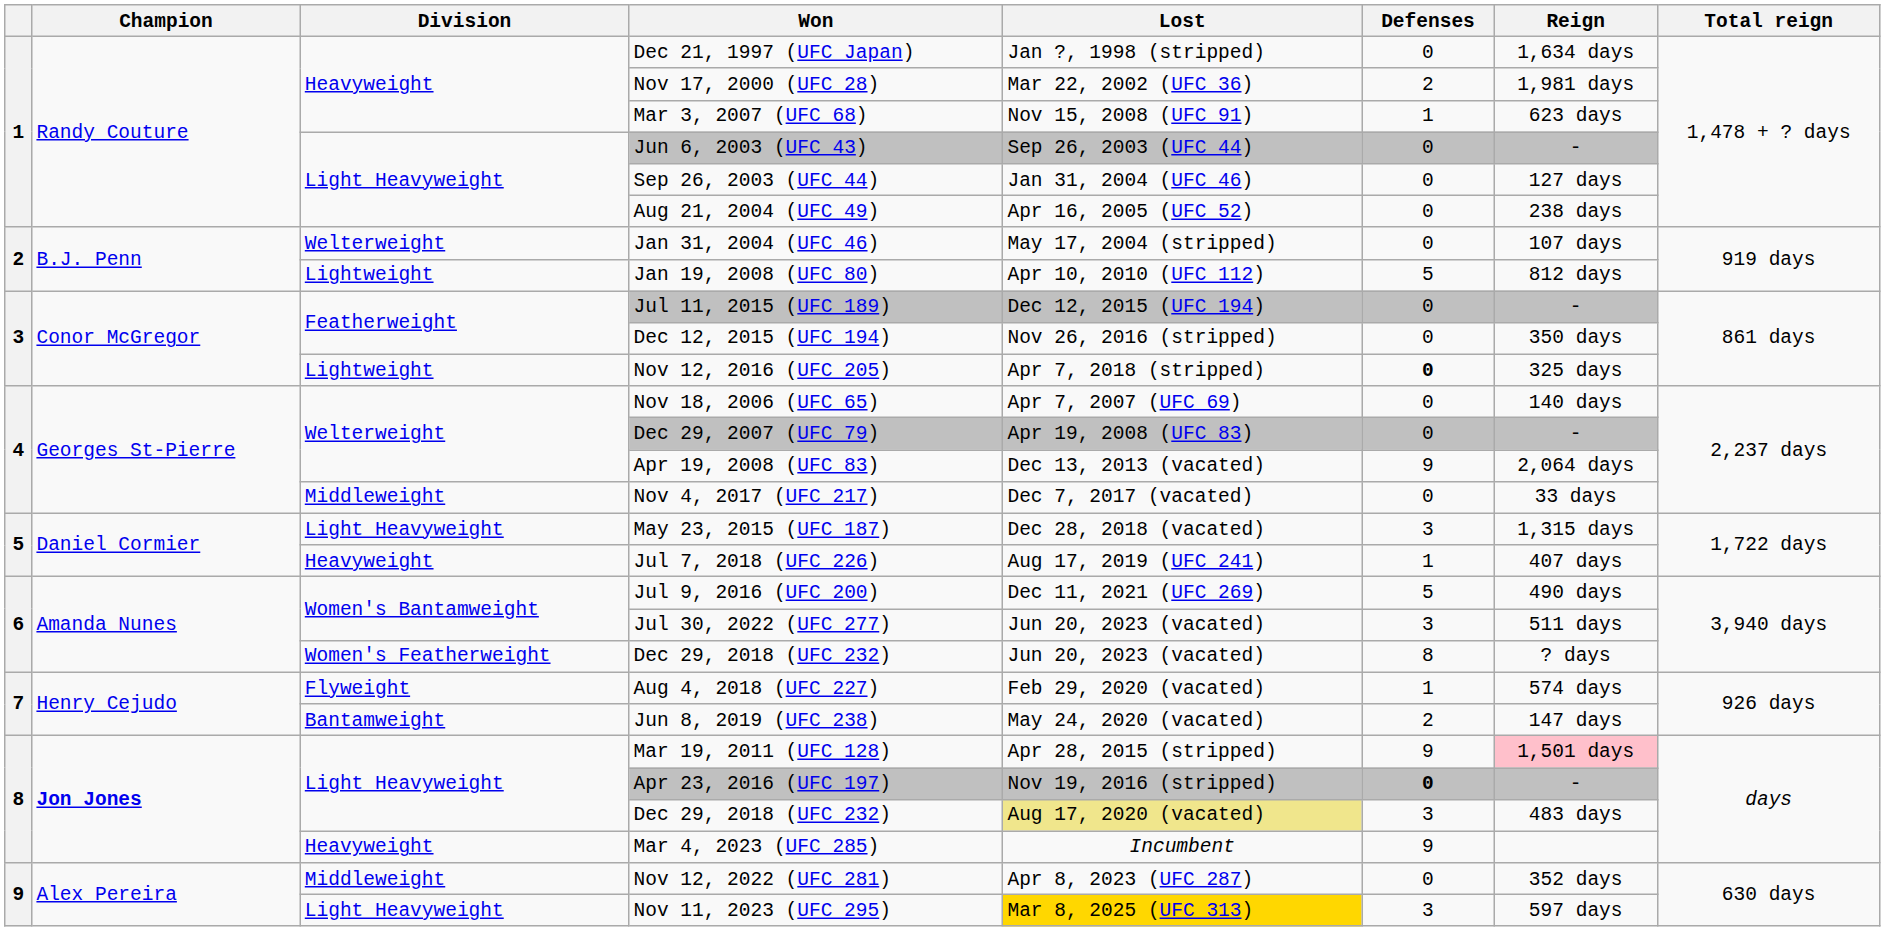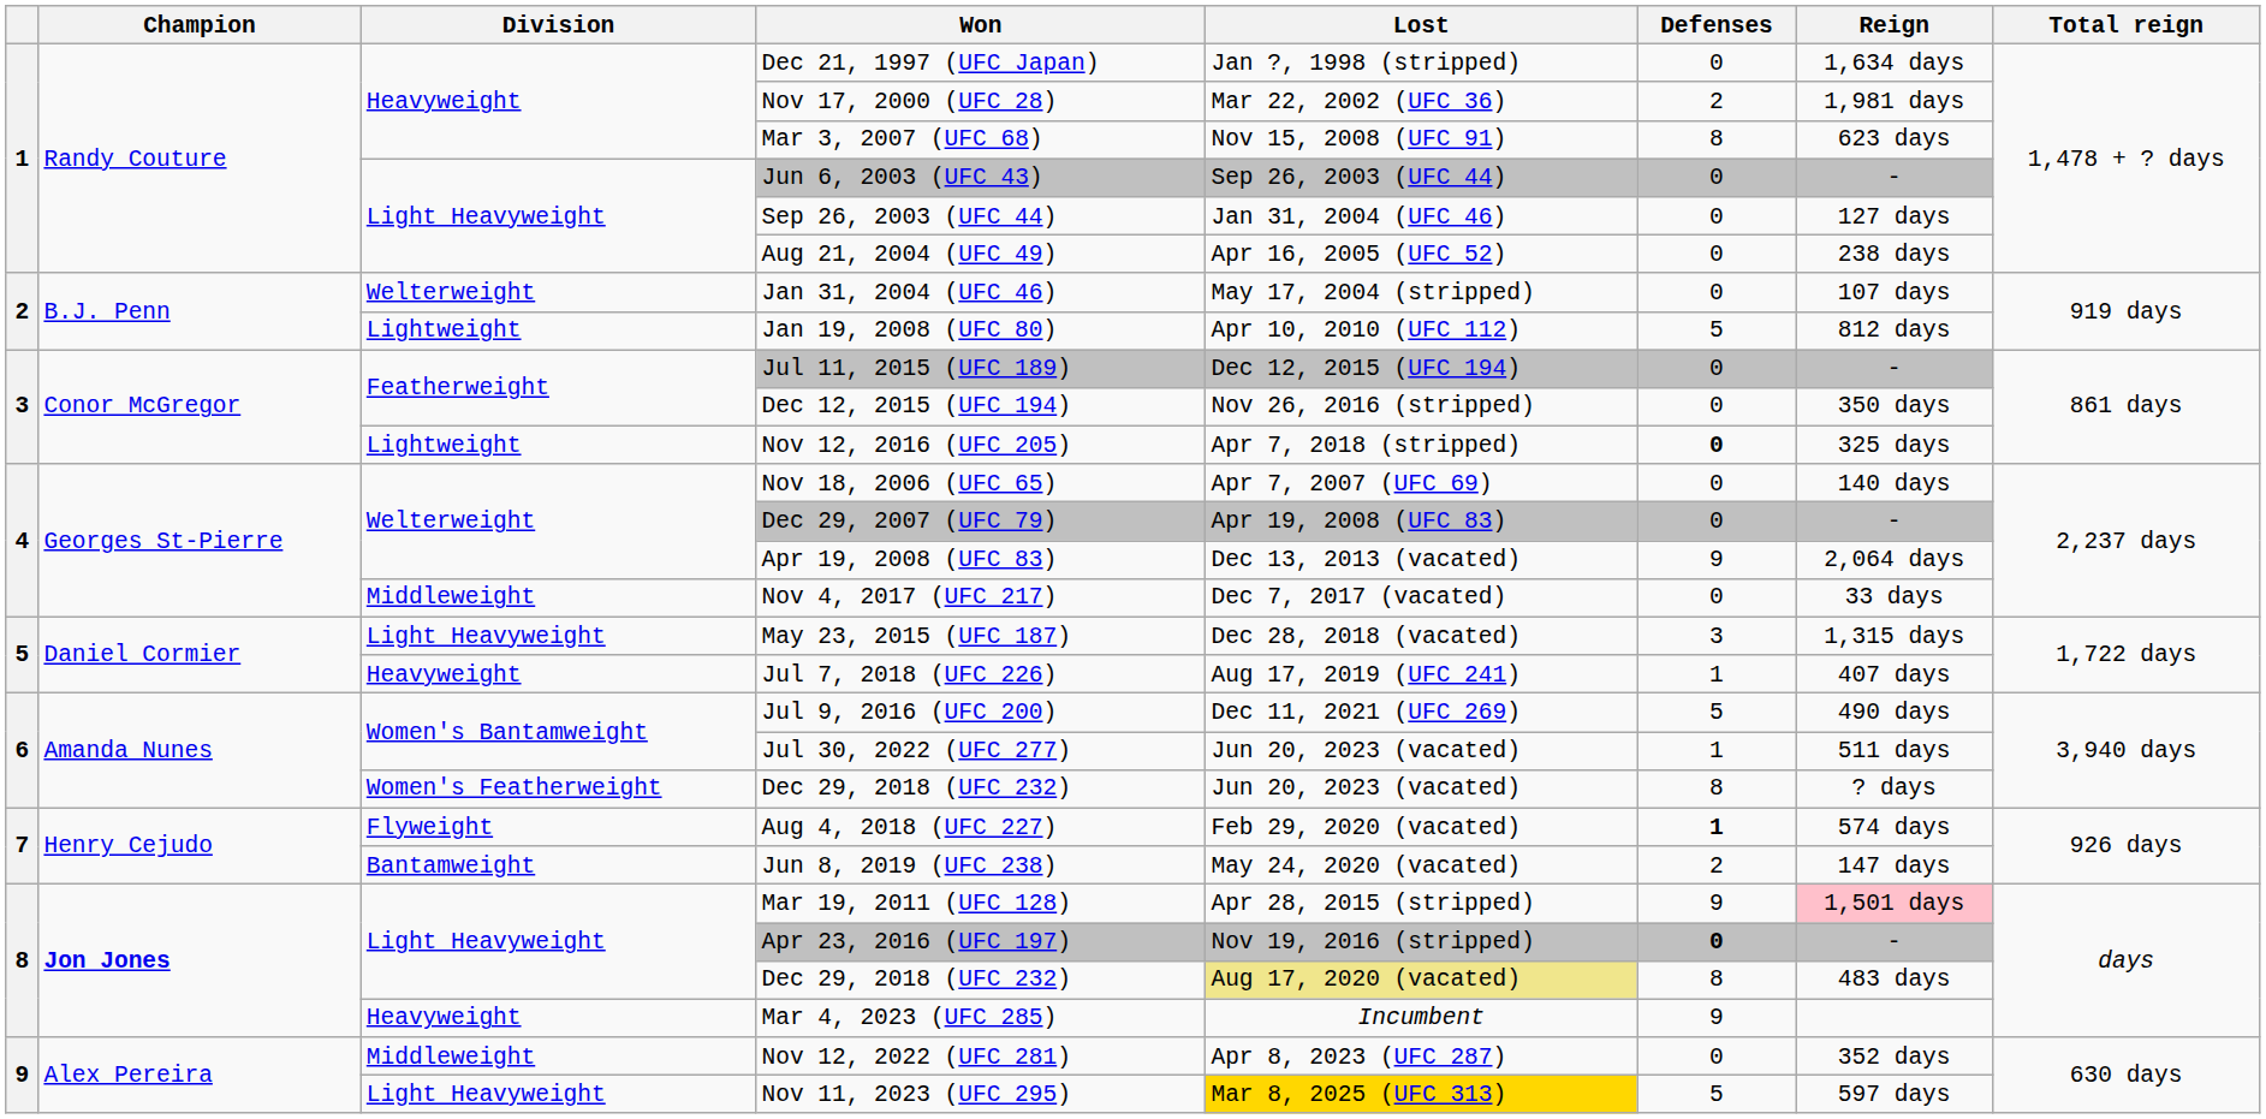 <table class="wikitable" style="width:99%;">
 <tr>
 <th></th>
 <th>Champion</th>
 <th>Division</th>
 <th>Won</th>
 <th>Lost</th>
 <th>Defenses</th>
 <th>Reign</th>
 <th>Total reign</th>
 </tr>
 <tr>
 <th rowspan="6"><strong>1</strong></th>
 <td rowspan=6> <a href='#'>Randy Couture</a></td>
 <td rowspan=3><a href='#'>Heavyweight</a></td>
 <td>Dec 21, 1997 (<a href='#'>UFC Japan</a>)</td>
 <td>Jan ?, 1998 (stripped)</td>
 <td align=center>0</td>
 <td align=center>1,634 days</td>
 <td rowspan=6 align=center>1,478 + ? days</td>
 </tr>
 <tr>
 <td>Nov 17, 2000 (<a href='#'>UFC 28</a>)</td>
 <td>Mar 22, 2002 (<a href='#'>UFC 36</a>)</td>
 <td align=center>2</td>
 <td align=center>1,981 days</td>
 </tr>
 <tr>
 <td>Mar 3, 2007 (<a href='#'>UFC 68</a>)</td>
 <td>Nov 15, 2008 (<a href='#'>UFC 91</a>)</td>
-<td align=center>1</td>
+<td align=center>8</td>
 <td align=center>623 days</td>
 </tr>
 <tr>
 <td rowspan=3><a href='#'>Light Heavyweight</a></td>
 <td bgcolor=#C0C0C0>Jun 6, 2003 (<a href='#'>UFC 43</a>)</td>
 <td bgcolor=#C0C0C0>Sep 26, 2003 (<a href='#'>UFC 44</a>)</td>
 <td bgcolor=#C0C0C0 align=center>0</td>
 <td bgcolor=#C0C0C0 align=center>-</td>
 </tr>
 <tr>
 <td>Sep 26, 2003 (<a href='#'>UFC 44</a>)</td>
 <td>Jan 31, 2004 (<a href='#'>UFC 46</a>)</td>
 <td align=center>0</td>
 <td align=center>127 days</td>
 </tr>
 <tr>
 <td>Aug 21, 2004 (<a href='#'>UFC 49</a>)</td>
 <td>Apr 16, 2005 (<a href='#'>UFC 52</a>)</td>
 <td align=center>0</td>
 <td align=center>238 days</td>
 </tr>
 <tr>
 <th rowspan="2"><strong>2</strong></th>
 <td rowspan=2> <a href='#'>B.J. Penn</a></td>
 <td><a href='#'>Welterweight</a></td>
 <td>Jan 31, 2004 (<a href='#'>UFC 46</a>)</td>
 <td>May 17, 2004 (stripped)</td>
 <td align=center>0</td>
 <td align=center>107 days</td>
 <td rowspan=2 align=center>919 days</td>
 </tr>
 <tr>
 <td><a href='#'>Lightweight</a></td>
 <td>Jan 19, 2008 (<a href='#'>UFC 80</a>)</td>
 <td>Apr 10, 2010 (<a href='#'>UFC 112</a>)</td>
 <td align=center>5</td>
 <td align=center>812 days</td>
 </tr>
 <tr>
 <th rowspan="3"><strong>3</strong></th>
 <td rowspan=3> <a href='#'>Conor McGregor</a></td>
 <td rowspan=2><a href='#'>Featherweight</a></td>
 <td bgcolor=#C0C0C0>Jul 11, 2015 (<a href='#'>UFC 189</a>)</td>
 <td bgcolor=#C0C0C0>Dec 12, 2015 (<a href='#'>UFC 194</a>)</td>
 <td bgcolor=#C0C0C0 align=center>0</td>
 <td bgcolor=#C0C0C0 align=center>-</td>
 <td rowspan=3 align=center>861 days</td>
 </tr>
 <tr>
 <td>Dec 12, 2015 (<a href='#'>UFC 194</a>)</td>
 <td>Nov 26, 2016 (stripped)</td>
 <td align=center>0</td>
 <td align=center>350 days</td>
 </tr>
 <tr>
 <td><a href='#'>Lightweight</a></td>
 <td>Nov 12, 2016 (<a href='#'>UFC 205</a>)</td>
 <td>Apr 7, 2018 (stripped)</td>
 <td align=center><strong>0</strong></td>
 <td align=center>325 days</td>
 </tr>
 <tr>
 <th rowspan="4"><strong>4</strong></th>
 <td rowspan=4> <a href='#'>Georges St-Pierre</a></td>
 <td rowspan=3><a href='#'>Welterweight</a></td>
 <td>Nov 18, 2006 (<a href='#'>UFC 65</a>)</td>
 <td>Apr 7, 2007 (<a href='#'>UFC 69</a>)</td>
 <td align=center>0</td>
 <td align=center>140 days</td>
 <td rowspan=4 align=center>2,237 days</td>
 </tr>
 <tr>
 <td bgcolor=#C0C0C0>Dec 29, 2007 (<a href='#'>UFC 79</a>)</td>
 <td bgcolor=#C0C0C0>Apr 19, 2008 (<a href='#'>UFC 83</a>)</td>
 <td bgcolor=#C0C0C0 align=center>0</td>
 <td bgcolor=#C0C0C0 align=center>-</td>
 </tr>
 <tr>
 <td>Apr 19, 2008 (<a href='#'>UFC 83</a>)</td>
 <td>Dec 13, 2013 (vacated)</td>
 <td align=center>9</td>
 <td align=center>2,064 days</td>
 </tr>
 <tr>
 <td><a href='#'>Middleweight</a></td>
 <td>Nov 4, 2017 (<a href='#'>UFC 217</a>)</td>
 <td>Dec 7, 2017 (vacated)</td>
 <td align=center>0</td>
 <td align=center>33 days</td>
 </tr>
 <tr>
 <th rowspan="2"><strong>5</strong></th>
 <td rowspan=2> <a href='#'>Daniel Cormier</a></td>
 <td><a href='#'>Light Heavyweight</a></td>
 <td>May 23, 2015 (<a href='#'>UFC 187</a>)</td>
 <td>Dec 28, 2018 (vacated)</td>
 <td align=center>3</td>
 <td align=center>1,315 days</td>
 <td rowspan=2 align=center>1,722 days</td>
 </tr>
 <tr>
 <td><a href='#'>Heavyweight</a></td>
 <td>Jul 7, 2018 (<a href='#'>UFC 226</a>)</td>
 <td>Aug 17, 2019 (<a href='#'>UFC 241</a>)</td>
 <td align=center>1</td>
 <td align=center>407 days</td>
 </tr>
 <tr>
 <th rowspan="3"><strong>6</strong></th>
 <td rowspan=3> <a href='#'>Amanda Nunes</a></td>
 <td rowspan=2><a href='#'>Women's Bantamweight</a></td>
 <td>Jul 9, 2016 (<a href='#'>UFC 200</a>)</td>
 <td>Dec 11, 2021 (<a href='#'>UFC 269</a>)</td>
 <td align=center>5</td>
 <td align=center>490 days</td>
 <td rowspan=3 align=center>3,940 days</td>
 </tr>
 <tr>
 <td>Jul 30, 2022 (<a href='#'>UFC 277</a>)</td>
 <td>Jun 20, 2023 (vacated)</td>
-<td align=center>3</td>
+<td align=center>1</td>
 <td align=center>511 days</td>
 </tr>
 <tr>
 <td><a href='#'>Women's Featherweight</a></td>
 <td>Dec 29, 2018 (<a href='#'>UFC 232</a>)</td>
 <td>Jun 20, 2023 (vacated)</td>
 <td align=center>8</td>
 <td align=center>? days</td>
 </tr>
 <tr>
 <th rowspan="2"><strong>7</strong></th>
 <td rowspan=2> <a href='#'>Henry Cejudo</a></td>
 <td><a href='#'>Flyweight</a></td>
 <td>Aug 4, 2018 (<a href='#'>UFC 227</a>)</td>
 <td>Feb 29, 2020 (vacated)</td>
-<td align=center>1</td>
+<td align=center><strong>1</strong></td>
 <td align=center>574 days</td>
 <td rowspan=2 align=center>926 days</td>
 </tr>
 <tr>
 <td><a href='#'>Bantamweight</a></td>
 <td>Jun 8, 2019 (<a href='#'>UFC 238</a>)</td>
 <td>May 24, 2020 (vacated)</td>
 <td align=center>2</td>
 <td align=center>147 days</td>
 </tr>
 <tr>
 <th rowspan="4"><strong>8</strong></th>
 <td rowspan=4> <strong><a href='#'>Jon Jones</a></strong></td>
 <td rowspan=3><a href='#'>Light Heavyweight</a></td>
 <td>Mar 19, 2011 (<a href='#'>UFC 128</a>)</td>
 <td>Apr 28, 2015 (stripped)</td>
 <td align=center>9</td>
 <td align=center style="background: pink;">1,501 days</td>
 <td rowspan=4 align=center><em> days</em></td>
 </tr>
 <tr>
 <td bgcolor=#C0C0C0>Apr 23, 2016 (<a href='#'>UFC 197</a>)</td>
 <td bgcolor=#C0C0C0>Nov 19, 2016 (stripped)</td>
 <td bgcolor=#C0C0C0 align=center><strong>0</strong></td>
 <td bgcolor=#C0C0C0 align=center>-</td>
 </tr>
 <tr>
 <td>Dec 29, 2018 (<a href='#'>UFC 232</a>)</td>
 <td style="background: khaki;">Aug 17, 2020 (vacated)</td>
-<td align=center>3</td>
+<td align=center>8</td>
 <td align=center>483 days</td>
 </tr>
 <tr>
 <td><a href='#'>Heavyweight</a></td>
 <td>Mar 4, 2023 (<a href='#'>UFC 285</a>)</td>
 <td align=center><em>Incumbent</em></td>
 <td align=center>9</td>
 <td align=center><em></em></td>
 </tr>
 <tr>
 <th rowspan="2"><strong>9</strong></th>
 <td rowspan=2> <a href='#'>Alex Pereira</a></td>
 <td><a href='#'>Middleweight</a></td>
 <td>Nov 12, 2022 (<a href='#'>UFC 281</a>)</td>
 <td>Apr 8, 2023 (<a href='#'>UFC 287</a>)</td>
 <td align=center>0</td>
 <td align=center>352 days</td>
 <td rowspan=2 align=center>630 days</td>
 </tr>
 <tr>
 <td><a href='#'>Light Heavyweight</a></td>
 <td>Nov 11, 2023 (<a href='#'>UFC 295</a>)</td>
 <td style="background: gold;">Mar 8, 2025 (<a href='#'>UFC 313</a>)</td>
-<td align=center>3</td>
+<td align=center>5</td>
 <td align=center>597 days</td>
 </tr>
 </table>
